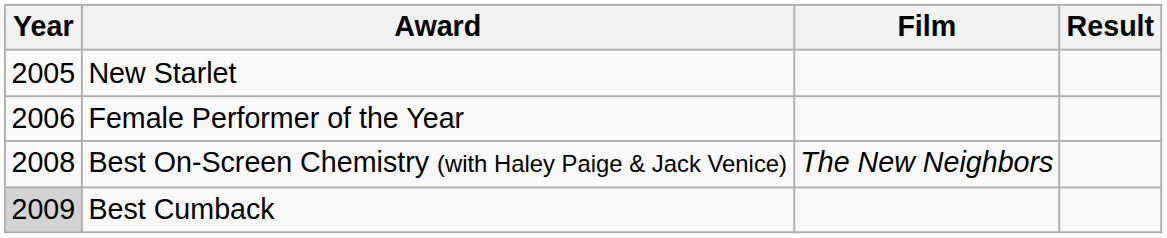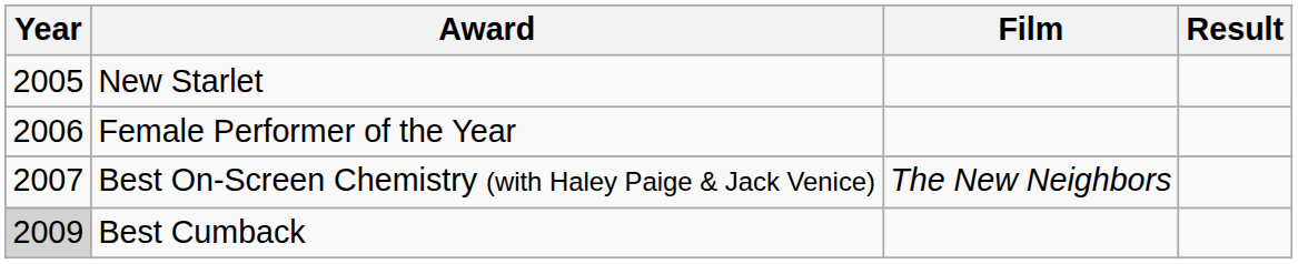 <table class="wikitable">
 <tr>
 <th>Year</th>
 <th>Award</th>
 <th>Film</th>
 <th>Result</th>
 </tr>
 <tr>
 <td>2005</td>
 <td>New Starlet</td>
 <td></td>
 <td></td>
 </tr>
 <tr>
 <td>2006</td>
 <td>Female Performer of the Year</td>
 <td></td>
 <td></td>
 </tr>
 <tr>
-<td>2008</td>
+<td>2007</td>
 <td>Best On-Screen Chemistry <small>(with Haley Paige & Jack Venice)</small></td>
 <td><em>The New Neighbors</em></td>
 <td></td>
 </tr>
 <tr>
 <td style="background: lightgrey;">2009</td>
 <td>Best Cumback</td>
 <td></td>
 <td></td>
 </tr>
 </table>
